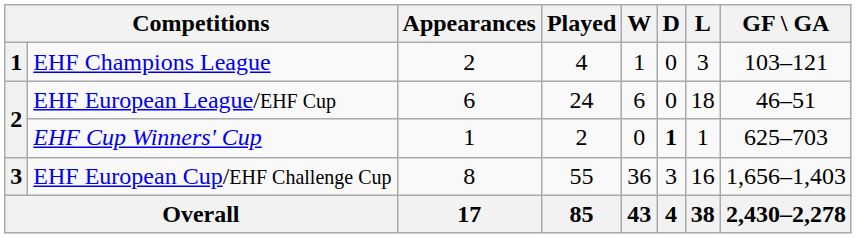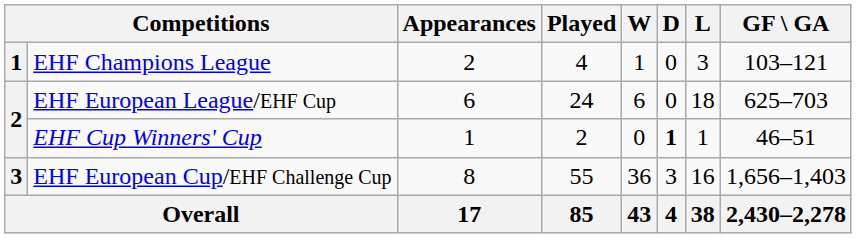 <table class="wikitable">
 <tr>
 <th colspan="2">Competitions</th>
 <th>Appearances</th>
 <th>Played</th>
 <th>W</th>
 <th>D</th>
 <th>L</th>
 <th>GF \ GA</th>
 </tr>
 <tr>
 <th>1</th>
 <td><a href='#'>EHF Champions League</a></td>
 <td style="text-align:center;">2</td>
 <td style="text-align:center;">4</td>
 <td style="text-align:center;">1</td>
 <td style="text-align:center;">0</td>
 <td style="text-align:center;">3</td>
 <td style="text-align:center;">103–121</td>
 </tr>
 <tr>
 <th rowspan="2">2</th>
 <td><a href='#'>EHF European League</a>/<small>EHF Cup</small></td>
 <td style="text-align:center;">6</td>
 <td style="text-align:center;">24</td>
 <td style="text-align:center;">6</td>
 <td style="text-align:center;">0</td>
 <td style="text-align:center;">18</td>
-<td style="text-align:center;">46–51</td>
+<td style="text-align:center;">625–703</td>
 </tr>
 <tr>
 <td><em><a href='#'>EHF Cup Winners' Cup</a></em></td>
 <td style="text-align:center;">1</td>
 <td style="text-align:center;">2</td>
 <td style="text-align:center;">0</td>
 <td style="text-align:center;"><strong>1</strong></td>
 <td style="text-align:center;">1</td>
-<td style="text-align:center;">625–703</td>
+<td style="text-align:center;">46–51</td>
 </tr>
 <tr>
 <th>3</th>
 <td><a href='#'>EHF European Cup</a>/<small>EHF Challenge Cup</small></td>
 <td style="text-align:center;">8</td>
 <td style="text-align:center;">55</td>
 <td style="text-align:center;">36</td>
 <td style="text-align:center;">3</td>
 <td style="text-align:center;">16</td>
 <td style="text-align:center;">1,656–1,403</td>
 </tr>
 <tr>
 <th colspan="2">Overall</th>
 <th>17</th>
 <th>85</th>
 <th>43</th>
 <th>4</th>
 <th>38</th>
 <th>2,430–2,278</th>
 </tr>
 </table>
